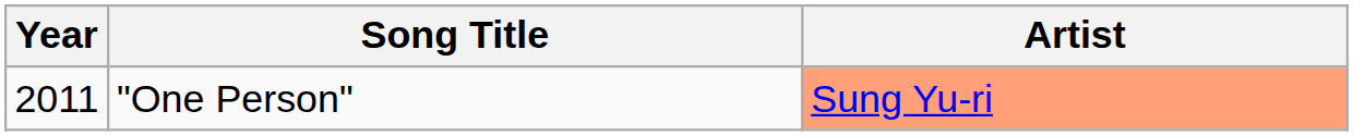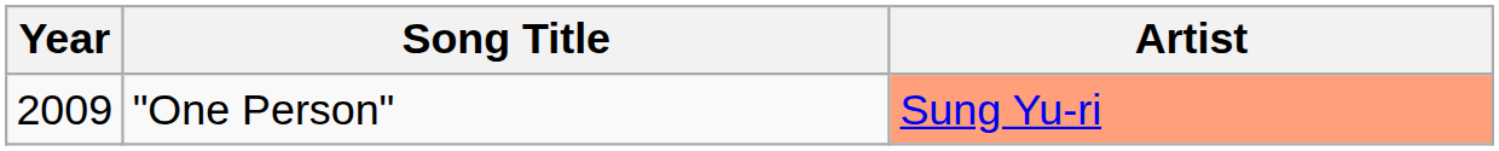 <table class="wikitable" style="width:550px">
 <tr>
 <th width=10>Year</th>
 <th>Song Title</th>
 <th>Artist</th>
 </tr>
 <tr>
-<td>2011</td>
+<td>2009</td>
 <td>"One Person" </td>
 <td style="background: lightsalmon;"><a href='#'>Sung Yu-ri</a></td>
 </tr>
 </table>
